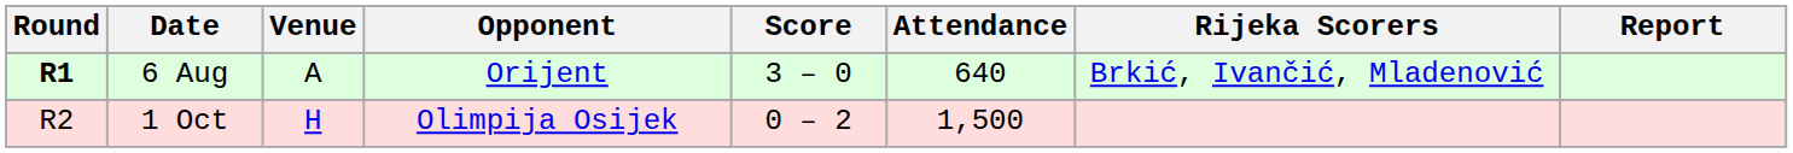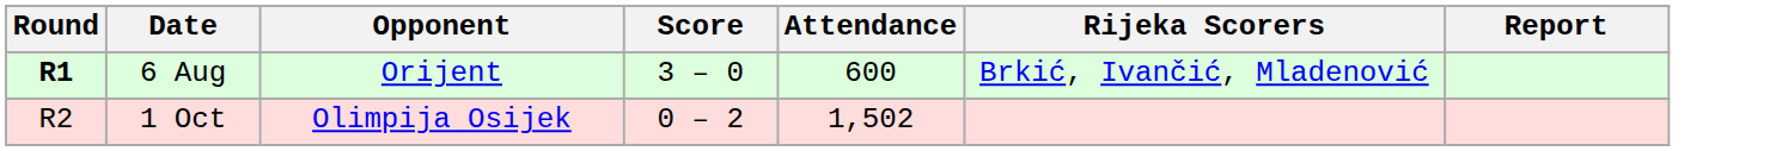 <table class="wikitable sortable" style="text-align: center; font-size:95%;">
 <tr>
 <th width="30">Round</th>
 <th width="60">Date</th>
-<th width="20">Venue</th>
 <th width="150">Opponent</th>
 <th width="60">Score</th>
 <th width="40">Attendance</th>
 <th width="200">Rijeka Scorers</th>
 <th width="90" class="unsortable">Report</th>
 </tr>
 <tr bgcolor="#ddffdd">
 <td><strong>R1</strong></td>
 <td>6 Aug</td>
-<td>A</td>
 <td><a href='#'>Orijent</a></td>
 <td>3 – 0</td>
-<td>640</td>
+<td>600</td>
 <td><a href='#'>Brkić</a>, <a href='#'>Ivančić</a>, <a href='#'>Mladenović</a></td>
 <td></td>
 </tr>
 <tr bgcolor="#ffdddd">
 <td>R2</td>
 <td>1 Oct</td>
-<td><a href='#'>H</a></td>
 <td><a href='#'>Olimpija Osijek</a></td>
 <td>0 – 2</td>
-<td>1,500</td>
+<td>1,502</td>
 <td></td>
 <td></td>
 </tr>
 </table>
